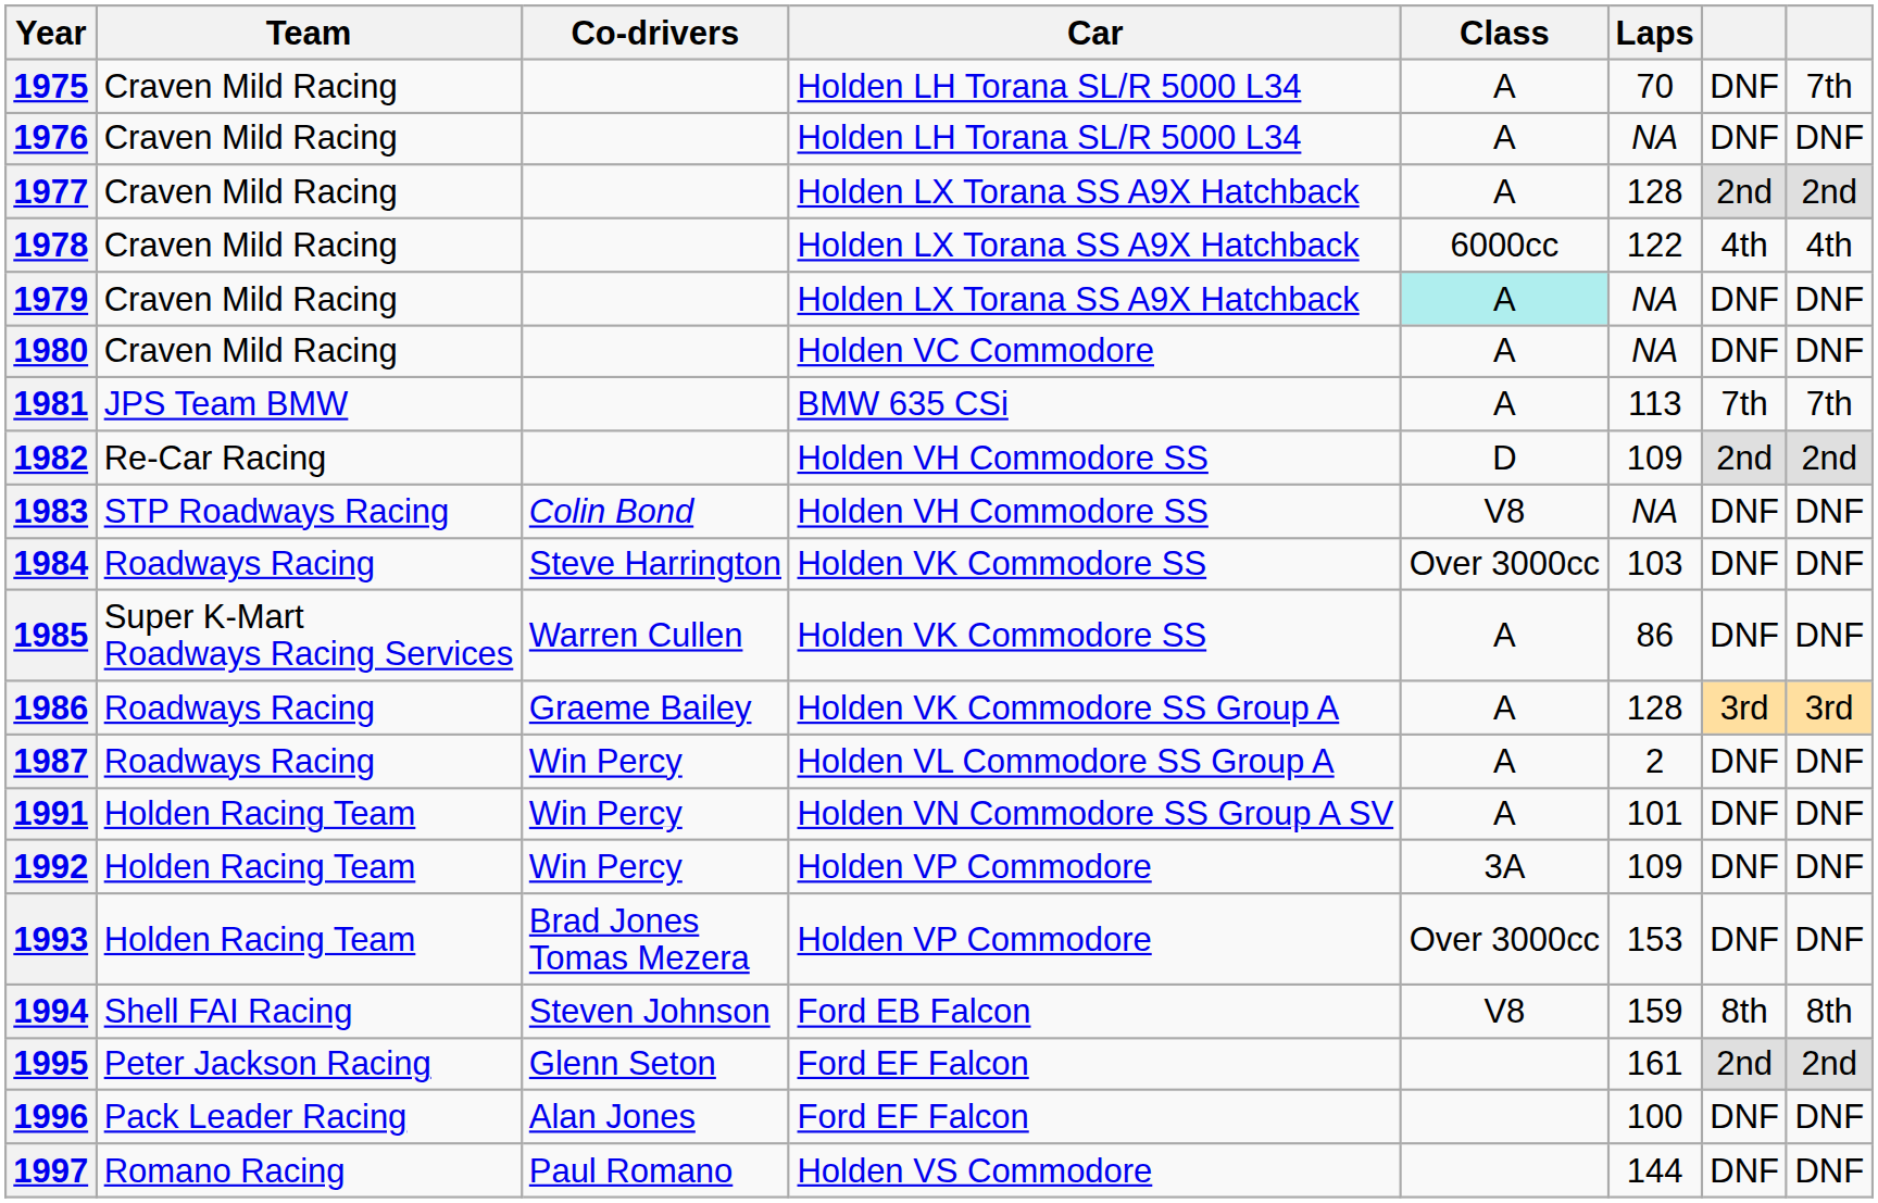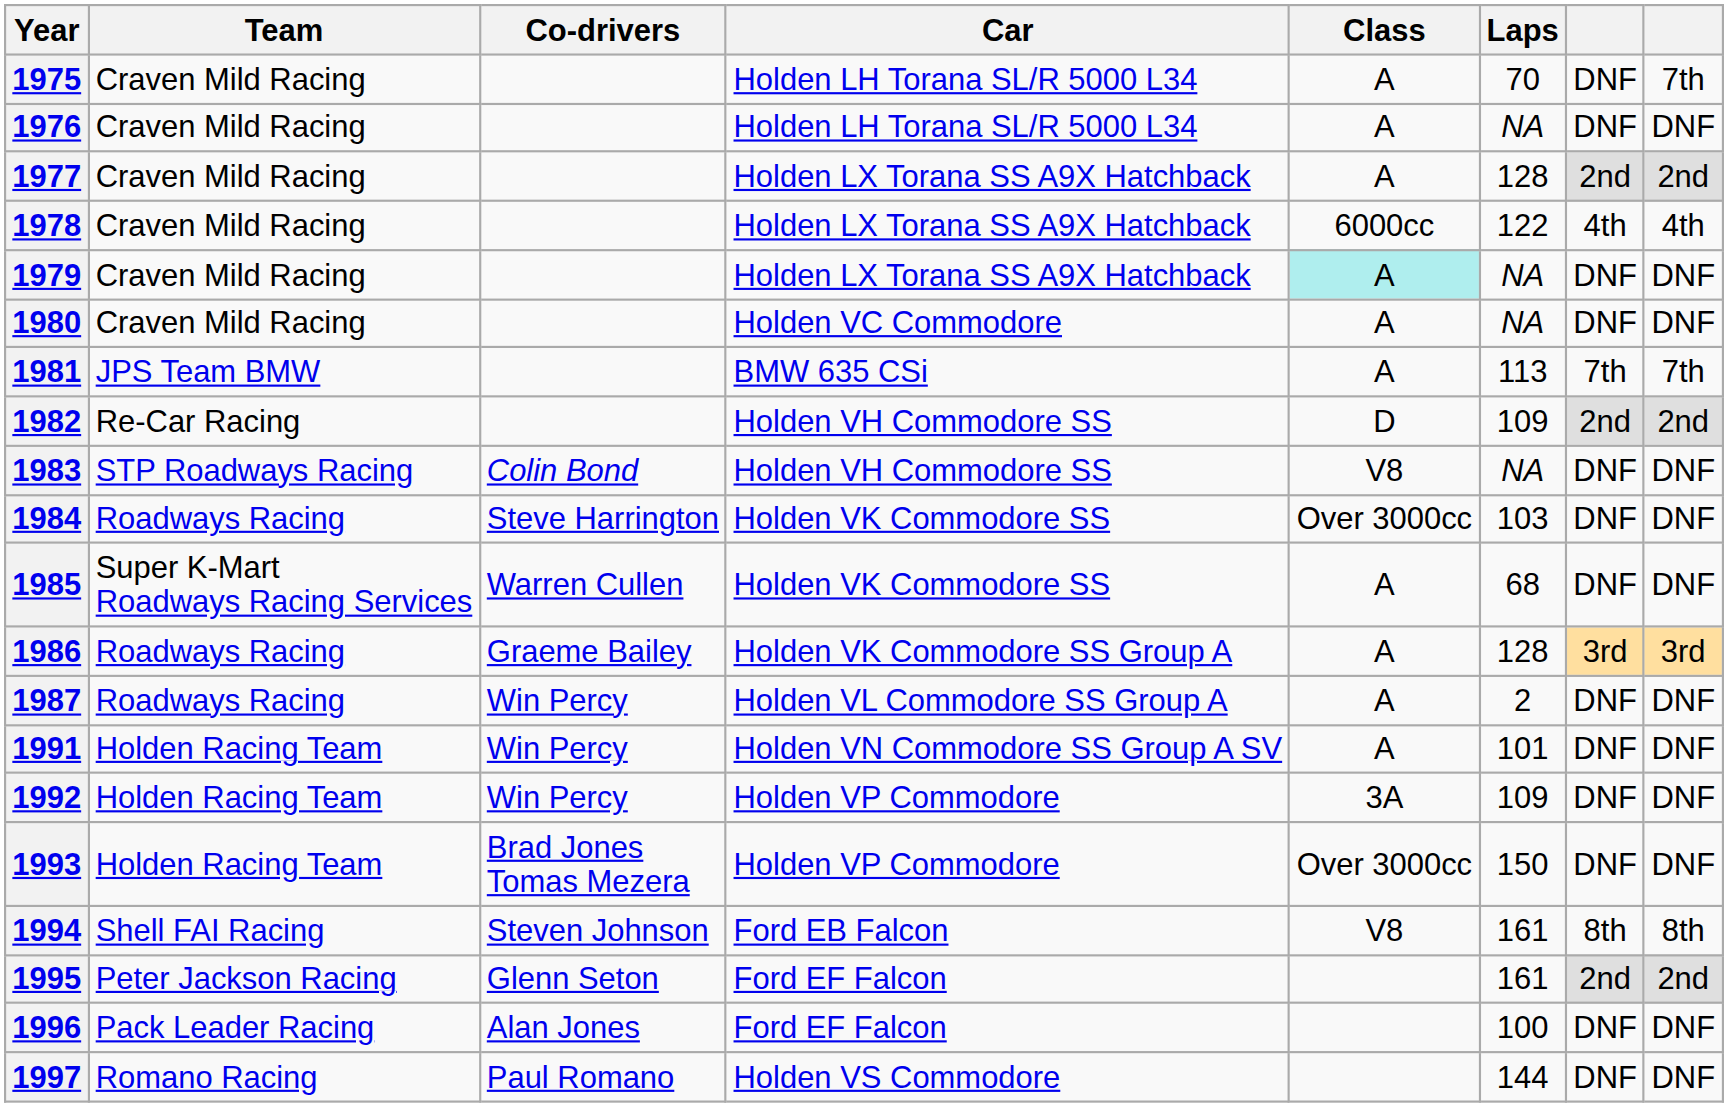 <table class="wikitable" style="text-align:center; font-size:90%">
 <tr>
 <th>Year</th>
 <th>Team</th>
 <th>Co-drivers</th>
 <th>Car</th>
 <th>Class</th>
 <th>Laps</th>
 <th></th>
 <th></th>
 </tr>
 <tr align="centre">
 <th><a href='#'>1975</a></th>
 <td align="left"> Craven Mild Racing</td>
 <td align="left"></td>
 <td align="left"><a href='#'>Holden LH Torana SL/R 5000 L34</a></td>
 <td>A</td>
 <td>70</td>
 <td>DNF</td>
 <td>7th</td>
 </tr>
 <tr align="centre">
 <th><a href='#'>1976</a></th>
 <td align="left"> Craven Mild Racing</td>
 <td align="left"></td>
 <td align="left"><a href='#'>Holden LH Torana SL/R 5000 L34</a></td>
 <td>A</td>
 <td><em>NA</em></td>
 <td>DNF</td>
 <td>DNF</td>
 </tr>
 <tr align="centre">
 <th><a href='#'>1977</a></th>
 <td align="left"> Craven Mild Racing</td>
 <td align="left"></td>
 <td align="left"><a href='#'>Holden LX Torana SS A9X Hatchback</a></td>
 <td>A</td>
 <td>128</td>
 <td style="background:#dfdfdf;">2nd</td>
 <td style="background:#dfdfdf;">2nd</td>
 </tr>
 <tr align="centre">
 <th><a href='#'>1978</a></th>
 <td align="left"> Craven Mild Racing</td>
 <td align="left"></td>
 <td align="left"><a href='#'>Holden LX Torana SS A9X Hatchback</a></td>
 <td>6000cc</td>
 <td>122</td>
 <td>4th</td>
 <td>4th</td>
 </tr>
 <tr align="centre">
 <th><a href='#'>1979</a></th>
 <td align="left"> Craven Mild Racing</td>
 <td align="left"></td>
 <td align="left"><a href='#'>Holden LX Torana SS A9X Hatchback</a></td>
 <td style="background: paleturquoise;">A</td>
 <td><em>NA</em></td>
 <td>DNF</td>
 <td>DNF</td>
 </tr>
 <tr align="centre">
 <th><a href='#'>1980</a></th>
 <td align="left"> Craven Mild Racing</td>
 <td align="left"></td>
 <td align="left"><a href='#'>Holden VC Commodore</a></td>
 <td>A</td>
 <td><em>NA</em></td>
 <td>DNF</td>
 <td>DNF</td>
 </tr>
 <tr align="centre">
 <th><a href='#'>1981</a></th>
 <td align="left"> <a href='#'>JPS Team BMW</a></td>
 <td align="left"></td>
 <td align="left"><a href='#'>BMW 635 CSi</a></td>
 <td>A</td>
 <td>113</td>
 <td>7th</td>
 <td>7th</td>
 </tr>
 <tr align="centre">
 <th><a href='#'>1982</a></th>
 <td align="left"> Re-Car Racing</td>
 <td align="left"></td>
 <td align="left"><a href='#'>Holden VH Commodore SS</a></td>
 <td>D</td>
 <td>109</td>
 <td style="background:#dfdfdf;">2nd</td>
 <td style="background:#dfdfdf;">2nd</td>
 </tr>
 <tr align="centre">
 <th><a href='#'>1983</a></th>
 <td align="left"> <a href='#'>STP Roadways Racing</a></td>
 <td align="left"> <em><a href='#'>Colin Bond</a></em></td>
 <td align="left"><a href='#'>Holden VH Commodore SS</a></td>
 <td>V8</td>
 <td><em>NA</em></td>
 <td>DNF</td>
 <td>DNF</td>
 </tr>
 <tr align="centre">
 <th><a href='#'>1984</a></th>
 <td align="left"> <a href='#'>Roadways Racing</a></td>
 <td align="left"> <a href='#'>Steve Harrington</a></td>
 <td align="left"><a href='#'>Holden VK Commodore SS</a></td>
 <td>Over 3000cc</td>
 <td>103</td>
 <td>DNF</td>
 <td>DNF</td>
 </tr>
 <tr align="centre">
 <th><a href='#'>1985</a></th>
 <td align="left"> Super K-Mart<br> <a href='#'>Roadways Racing Services</a></td>
 <td align="left"> <a href='#'>Warren Cullen</a></td>
 <td align="left"><a href='#'>Holden VK Commodore SS</a></td>
 <td>A</td>
-<td>86</td>
+<td>68</td>
 <td>DNF</td>
 <td>DNF</td>
 </tr>
 <tr align="centre">
 <th><a href='#'>1986</a></th>
 <td align="left"> <a href='#'>Roadways Racing</a></td>
 <td align="left"> <a href='#'>Graeme Bailey</a></td>
 <td align="left"><a href='#'>Holden VK Commodore SS Group A</a></td>
 <td>A</td>
 <td>128</td>
 <td style="background:#ffdf9f;">3rd</td>
 <td style="background:#ffdf9f;">3rd</td>
 </tr>
 <tr align="centre">
 <th><a href='#'>1987</a></th>
 <td align="left"> <a href='#'>Roadways Racing</a></td>
 <td align="left"> <a href='#'>Win Percy</a></td>
 <td align="left"><a href='#'>Holden VL Commodore SS Group A</a></td>
 <td>A</td>
 <td>2</td>
 <td>DNF</td>
 <td>DNF</td>
 </tr>
 <tr align="centre">
 <th><a href='#'>1991</a></th>
 <td align="left"> <a href='#'>Holden Racing Team</a></td>
 <td align="left"> <a href='#'>Win Percy</a></td>
 <td align="left"><a href='#'>Holden VN Commodore SS Group A SV</a></td>
 <td>A</td>
 <td>101</td>
 <td>DNF</td>
 <td>DNF</td>
 </tr>
 <tr align="centre">
 <th><a href='#'>1992</a></th>
 <td align="left"> <a href='#'>Holden Racing Team</a></td>
 <td align="left"> <a href='#'>Win Percy</a></td>
 <td align="left"><a href='#'>Holden VP Commodore</a></td>
 <td>3A</td>
 <td>109</td>
 <td>DNF</td>
 <td>DNF</td>
 </tr>
 <tr align="centre">
 <th><a href='#'>1993</a></th>
 <td align="left"> <a href='#'>Holden Racing Team</a></td>
 <td align="left"> <a href='#'>Brad Jones</a><br> <a href='#'>Tomas Mezera</a></td>
 <td align="left"><a href='#'>Holden VP Commodore</a></td>
 <td>Over 3000cc</td>
-<td>153</td>
+<td>150</td>
 <td>DNF</td>
 <td>DNF</td>
 </tr>
 <tr align="centre">
 <th><a href='#'>1994</a></th>
 <td align="left"> <a href='#'>Shell FAI Racing</a></td>
 <td align="left"> <a href='#'>Steven Johnson</a></td>
 <td align="left"><a href='#'>Ford EB Falcon</a></td>
 <td>V8</td>
-<td>159</td>
+<td>161</td>
 <td>8th</td>
 <td>8th</td>
 </tr>
 <tr align="centre">
 <th><a href='#'>1995</a></th>
 <td align="left"> <a href='#'>Peter Jackson Racing</a></td>
 <td align="left"> <a href='#'>Glenn Seton</a></td>
 <td align="left"><a href='#'>Ford EF Falcon</a></td>
 <td></td>
 <td>161</td>
 <td style="background:#dfdfdf;">2nd</td>
 <td style="background:#dfdfdf;">2nd</td>
 </tr>
 <tr align="centre">
 <th><a href='#'>1996</a></th>
 <td align="left"> <a href='#'>Pack Leader Racing</a></td>
 <td align="left"> <a href='#'>Alan Jones</a></td>
 <td align="left"><a href='#'>Ford EF Falcon</a></td>
 <td></td>
 <td>100</td>
 <td>DNF</td>
 <td>DNF</td>
 </tr>
 <tr align="centre">
 <th><a href='#'>1997</a></th>
 <td align="left"> <a href='#'>Romano Racing</a></td>
 <td align="left"> <a href='#'>Paul Romano</a></td>
 <td align="left"><a href='#'>Holden VS Commodore</a></td>
 <td></td>
 <td>144</td>
 <td>DNF</td>
 <td>DNF</td>
 </tr>
 </table>
